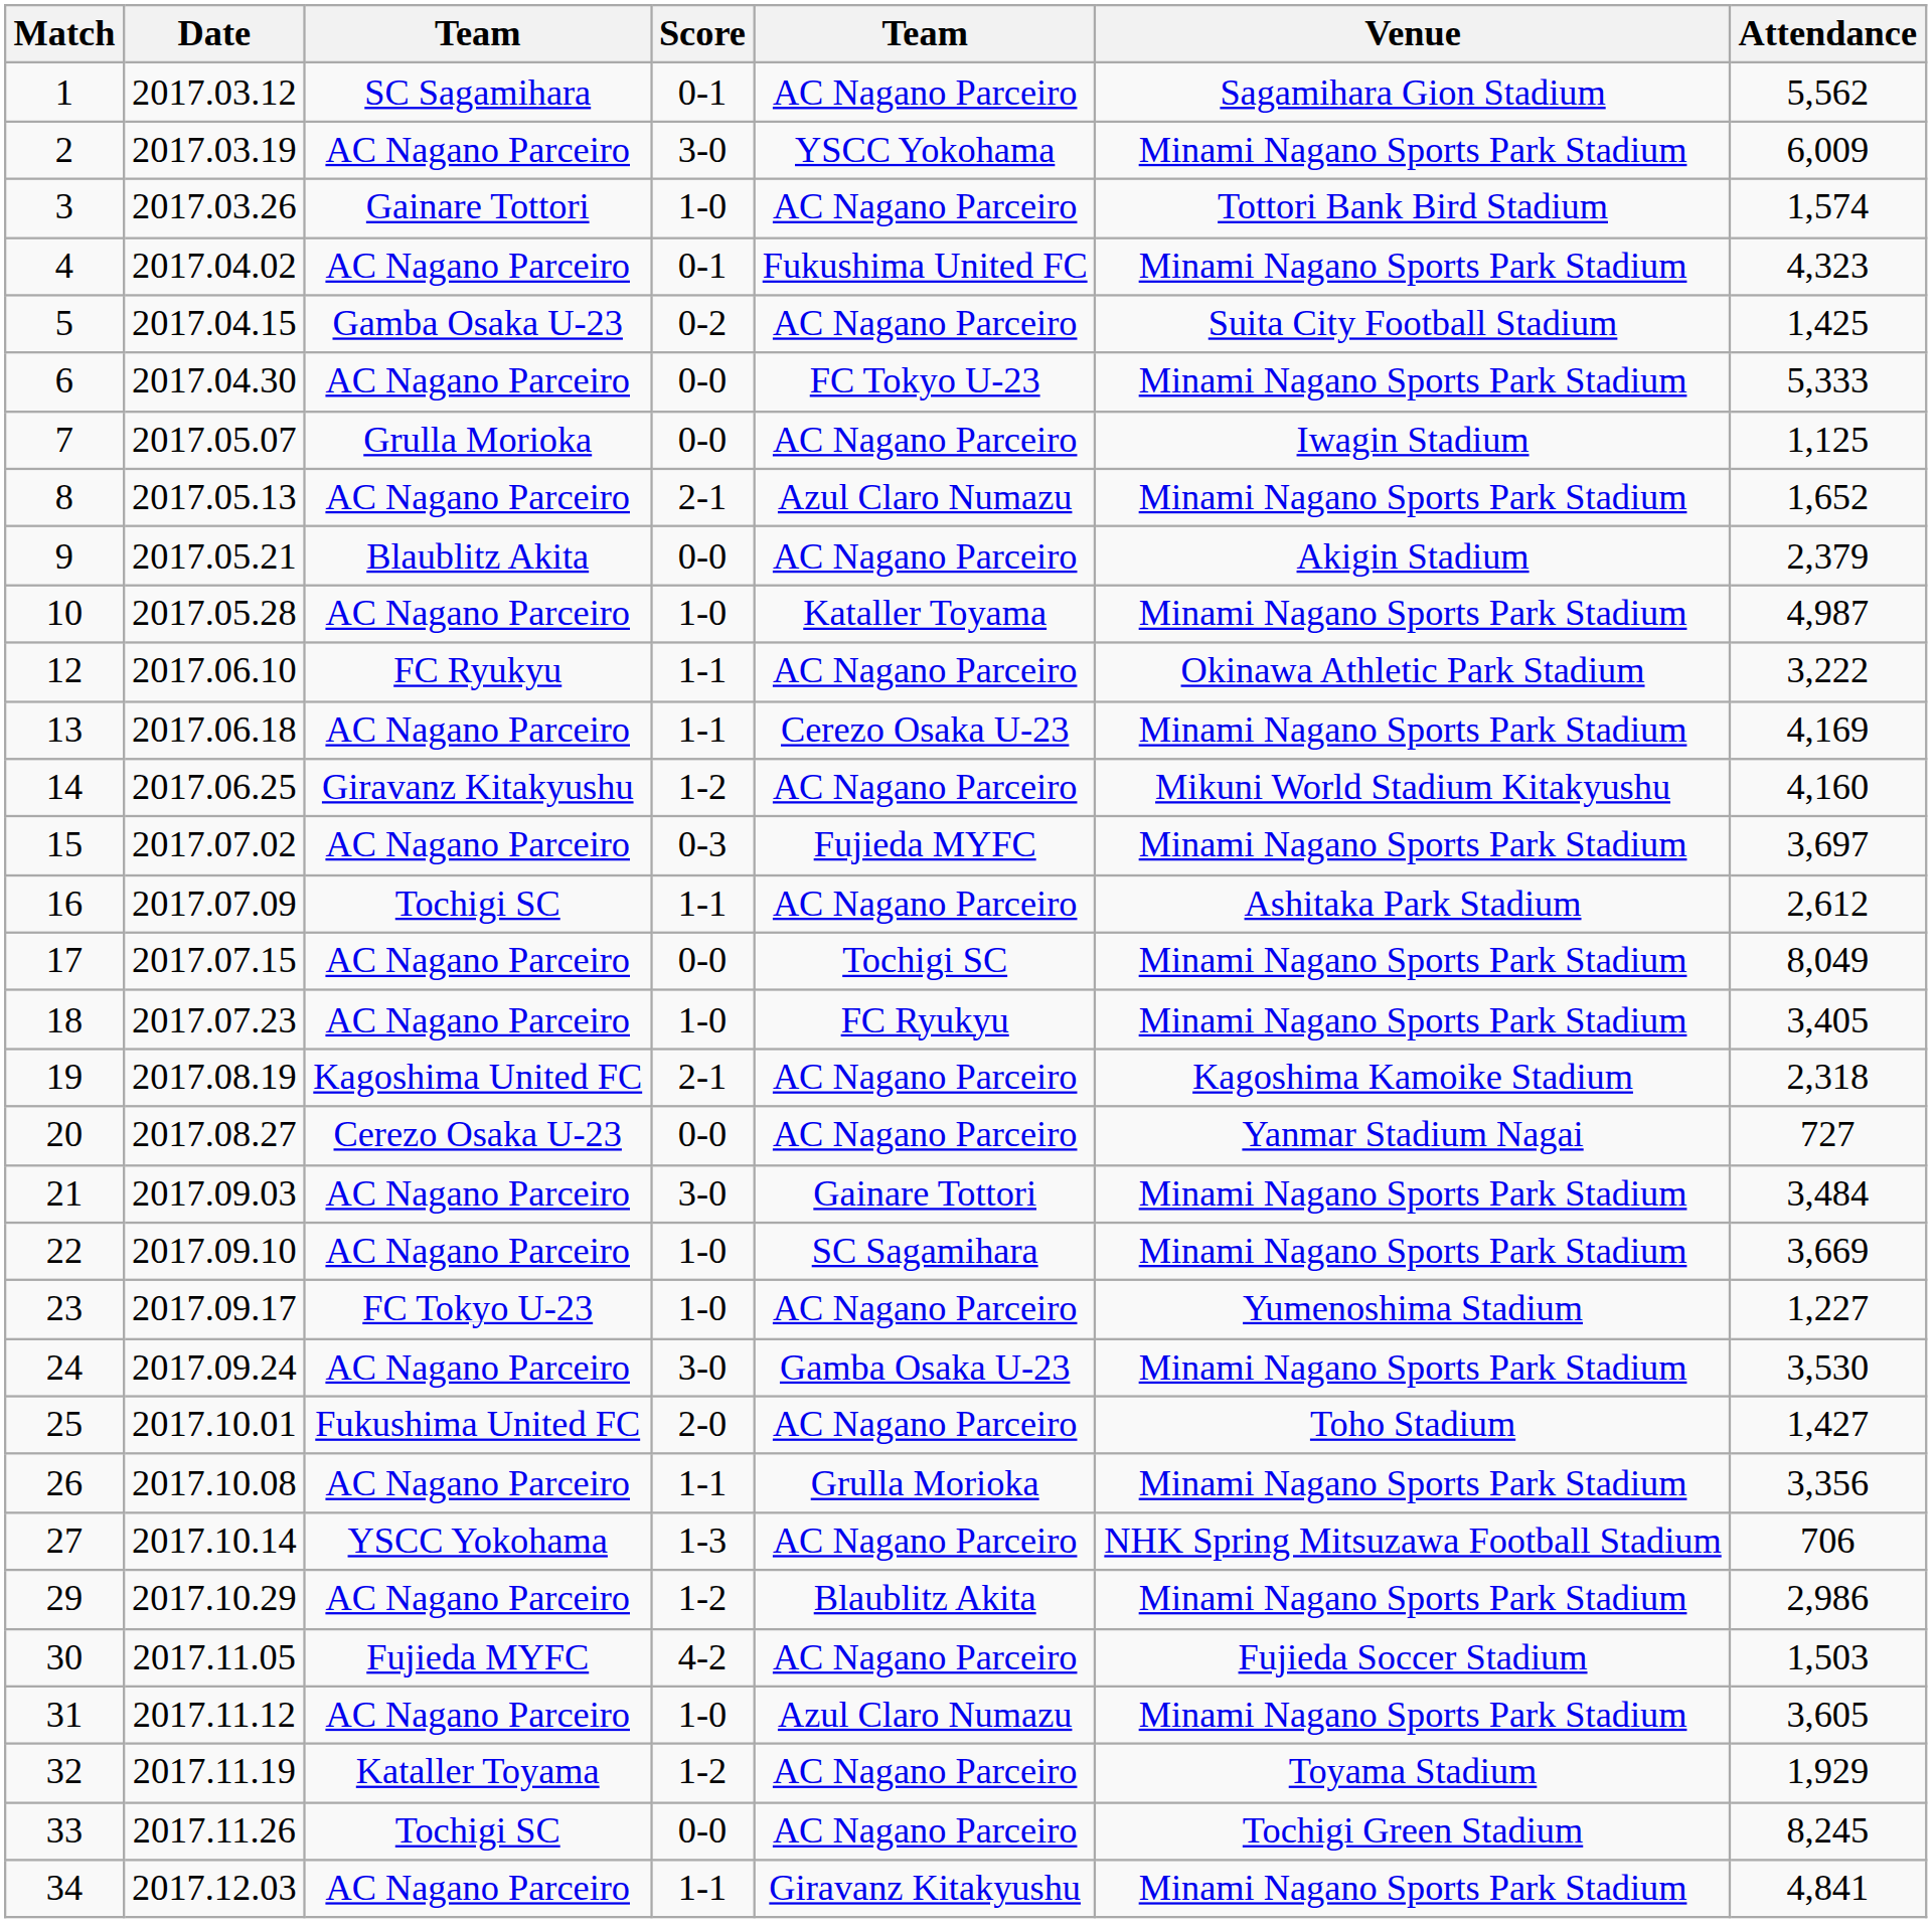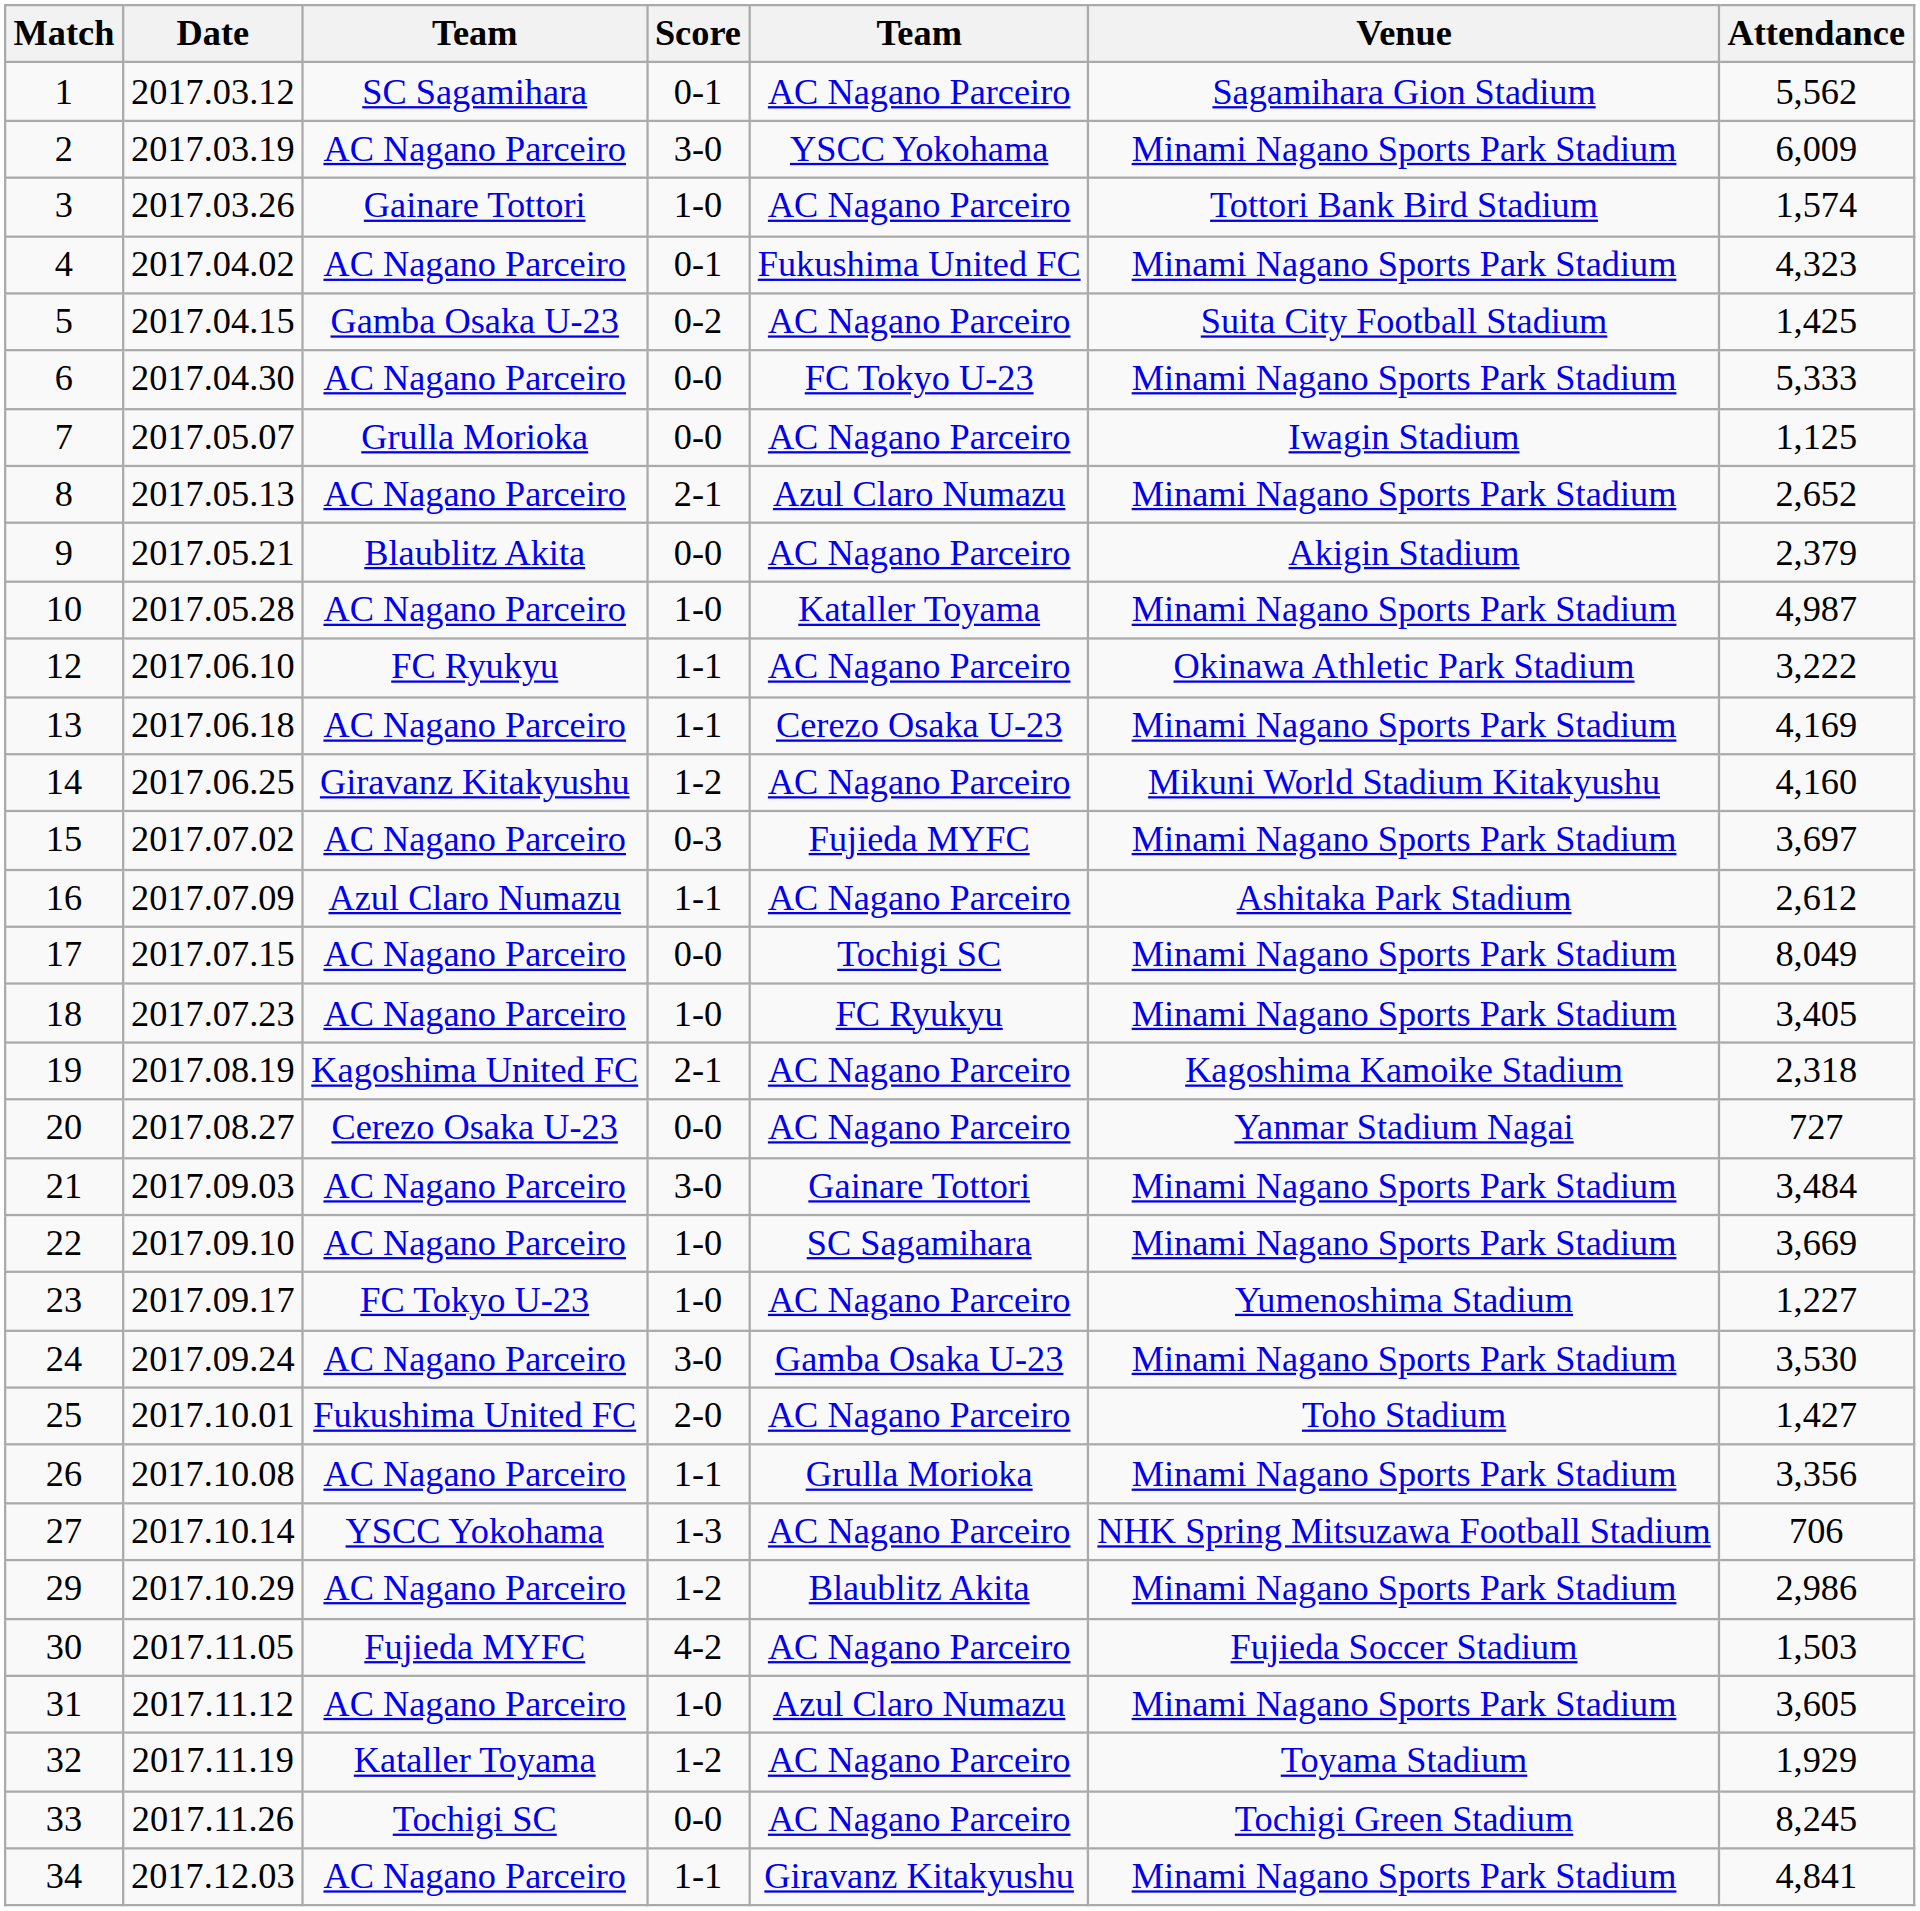 <table class="wikitable" style="text-align:center;">
 <tr>
 <th>Match</th>
 <th>Date</th>
 <th>Team</th>
 <th>Score</th>
 <th>Team</th>
 <th>Venue</th>
 <th>Attendance</th>
 </tr>
 <tr>
 <td>1</td>
 <td>2017.03.12</td>
 <td><a href='#'>SC Sagamihara</a></td>
 <td>0-1</td>
 <td><a href='#'>AC Nagano Parceiro</a></td>
 <td><a href='#'>Sagamihara Gion Stadium</a></td>
 <td>5,562</td>
 </tr>
 <tr>
 <td>2</td>
 <td>2017.03.19</td>
 <td><a href='#'>AC Nagano Parceiro</a></td>
 <td>3-0</td>
 <td><a href='#'>YSCC Yokohama</a></td>
 <td><a href='#'>Minami Nagano Sports Park Stadium</a></td>
 <td>6,009</td>
 </tr>
 <tr>
 <td>3</td>
 <td>2017.03.26</td>
 <td><a href='#'>Gainare Tottori</a></td>
 <td>1-0</td>
 <td><a href='#'>AC Nagano Parceiro</a></td>
 <td><a href='#'>Tottori Bank Bird Stadium</a></td>
 <td>1,574</td>
 </tr>
 <tr>
 <td>4</td>
 <td>2017.04.02</td>
 <td><a href='#'>AC Nagano Parceiro</a></td>
 <td>0-1</td>
 <td><a href='#'>Fukushima United FC</a></td>
 <td><a href='#'>Minami Nagano Sports Park Stadium</a></td>
 <td>4,323</td>
 </tr>
 <tr>
 <td>5</td>
 <td>2017.04.15</td>
 <td><a href='#'>Gamba Osaka U-23</a></td>
 <td>0-2</td>
 <td><a href='#'>AC Nagano Parceiro</a></td>
 <td><a href='#'>Suita City Football Stadium</a></td>
 <td>1,425</td>
 </tr>
 <tr>
 <td>6</td>
 <td>2017.04.30</td>
 <td><a href='#'>AC Nagano Parceiro</a></td>
 <td>0-0</td>
 <td><a href='#'>FC Tokyo U-23</a></td>
 <td><a href='#'>Minami Nagano Sports Park Stadium</a></td>
 <td>5,333</td>
 </tr>
 <tr>
 <td>7</td>
 <td>2017.05.07</td>
 <td><a href='#'>Grulla Morioka</a></td>
 <td>0-0</td>
 <td><a href='#'>AC Nagano Parceiro</a></td>
 <td><a href='#'>Iwagin Stadium</a></td>
 <td>1,125</td>
 </tr>
 <tr>
 <td>8</td>
 <td>2017.05.13</td>
 <td><a href='#'>AC Nagano Parceiro</a></td>
 <td>2-1</td>
 <td><a href='#'>Azul Claro Numazu</a></td>
 <td><a href='#'>Minami Nagano Sports Park Stadium</a></td>
-<td>1,652</td>
+<td>2,652</td>
 </tr>
 <tr>
 <td>9</td>
 <td>2017.05.21</td>
 <td><a href='#'>Blaublitz Akita</a></td>
 <td>0-0</td>
 <td><a href='#'>AC Nagano Parceiro</a></td>
 <td><a href='#'>Akigin Stadium</a></td>
 <td>2,379</td>
 </tr>
 <tr>
 <td>10</td>
 <td>2017.05.28</td>
 <td><a href='#'>AC Nagano Parceiro</a></td>
 <td>1-0</td>
 <td><a href='#'>Kataller Toyama</a></td>
 <td><a href='#'>Minami Nagano Sports Park Stadium</a></td>
 <td>4,987</td>
 </tr>
 <tr>
 <td>12</td>
 <td>2017.06.10</td>
 <td><a href='#'>FC Ryukyu</a></td>
 <td>1-1</td>
 <td><a href='#'>AC Nagano Parceiro</a></td>
 <td><a href='#'>Okinawa Athletic Park Stadium</a></td>
 <td>3,222</td>
 </tr>
 <tr>
 <td>13</td>
 <td>2017.06.18</td>
 <td><a href='#'>AC Nagano Parceiro</a></td>
 <td>1-1</td>
 <td><a href='#'>Cerezo Osaka U-23</a></td>
 <td><a href='#'>Minami Nagano Sports Park Stadium</a></td>
 <td>4,169</td>
 </tr>
 <tr>
 <td>14</td>
 <td>2017.06.25</td>
 <td><a href='#'>Giravanz Kitakyushu</a></td>
 <td>1-2</td>
 <td><a href='#'>AC Nagano Parceiro</a></td>
 <td><a href='#'>Mikuni World Stadium Kitakyushu</a></td>
 <td>4,160</td>
 </tr>
 <tr>
 <td>15</td>
 <td>2017.07.02</td>
 <td><a href='#'>AC Nagano Parceiro</a></td>
 <td>0-3</td>
 <td><a href='#'>Fujieda MYFC</a></td>
 <td><a href='#'>Minami Nagano Sports Park Stadium</a></td>
 <td>3,697</td>
 </tr>
 <tr>
 <td>16</td>
 <td>2017.07.09</td>
-<td><a href='#'>Tochigi SC</a></td>
+<td><a href='#'>Azul Claro Numazu</a></td>
 <td>1-1</td>
 <td><a href='#'>AC Nagano Parceiro</a></td>
 <td><a href='#'>Ashitaka Park Stadium</a></td>
 <td>2,612</td>
 </tr>
 <tr>
 <td>17</td>
 <td>2017.07.15</td>
 <td><a href='#'>AC Nagano Parceiro</a></td>
 <td>0-0</td>
 <td><a href='#'>Tochigi SC</a></td>
 <td><a href='#'>Minami Nagano Sports Park Stadium</a></td>
 <td>8,049</td>
 </tr>
 <tr>
 <td>18</td>
 <td>2017.07.23</td>
 <td><a href='#'>AC Nagano Parceiro</a></td>
 <td>1-0</td>
 <td><a href='#'>FC Ryukyu</a></td>
 <td><a href='#'>Minami Nagano Sports Park Stadium</a></td>
 <td>3,405</td>
 </tr>
 <tr>
 <td>19</td>
 <td>2017.08.19</td>
 <td><a href='#'>Kagoshima United FC</a></td>
 <td>2-1</td>
 <td><a href='#'>AC Nagano Parceiro</a></td>
 <td><a href='#'>Kagoshima Kamoike Stadium</a></td>
 <td>2,318</td>
 </tr>
 <tr>
 <td>20</td>
 <td>2017.08.27</td>
 <td><a href='#'>Cerezo Osaka U-23</a></td>
 <td>0-0</td>
 <td><a href='#'>AC Nagano Parceiro</a></td>
 <td><a href='#'>Yanmar Stadium Nagai</a></td>
 <td>727</td>
 </tr>
 <tr>
 <td>21</td>
 <td>2017.09.03</td>
 <td><a href='#'>AC Nagano Parceiro</a></td>
 <td>3-0</td>
 <td><a href='#'>Gainare Tottori</a></td>
 <td><a href='#'>Minami Nagano Sports Park Stadium</a></td>
 <td>3,484</td>
 </tr>
 <tr>
 <td>22</td>
 <td>2017.09.10</td>
 <td><a href='#'>AC Nagano Parceiro</a></td>
 <td>1-0</td>
 <td><a href='#'>SC Sagamihara</a></td>
 <td><a href='#'>Minami Nagano Sports Park Stadium</a></td>
 <td>3,669</td>
 </tr>
 <tr>
 <td>23</td>
 <td>2017.09.17</td>
 <td><a href='#'>FC Tokyo U-23</a></td>
 <td>1-0</td>
 <td><a href='#'>AC Nagano Parceiro</a></td>
 <td><a href='#'>Yumenoshima Stadium</a></td>
 <td>1,227</td>
 </tr>
 <tr>
 <td>24</td>
 <td>2017.09.24</td>
 <td><a href='#'>AC Nagano Parceiro</a></td>
 <td>3-0</td>
 <td><a href='#'>Gamba Osaka U-23</a></td>
 <td><a href='#'>Minami Nagano Sports Park Stadium</a></td>
 <td>3,530</td>
 </tr>
 <tr>
 <td>25</td>
 <td>2017.10.01</td>
 <td><a href='#'>Fukushima United FC</a></td>
 <td>2-0</td>
 <td><a href='#'>AC Nagano Parceiro</a></td>
 <td><a href='#'>Toho Stadium</a></td>
 <td>1,427</td>
 </tr>
 <tr>
 <td>26</td>
 <td>2017.10.08</td>
 <td><a href='#'>AC Nagano Parceiro</a></td>
 <td>1-1</td>
 <td><a href='#'>Grulla Morioka</a></td>
 <td><a href='#'>Minami Nagano Sports Park Stadium</a></td>
 <td>3,356</td>
 </tr>
 <tr>
 <td>27</td>
 <td>2017.10.14</td>
 <td><a href='#'>YSCC Yokohama</a></td>
 <td>1-3</td>
 <td><a href='#'>AC Nagano Parceiro</a></td>
 <td><a href='#'>NHK Spring Mitsuzawa Football Stadium</a></td>
 <td>706</td>
 </tr>
 <tr>
 <td>29</td>
 <td>2017.10.29</td>
 <td><a href='#'>AC Nagano Parceiro</a></td>
 <td>1-2</td>
 <td><a href='#'>Blaublitz Akita</a></td>
 <td><a href='#'>Minami Nagano Sports Park Stadium</a></td>
 <td>2,986</td>
 </tr>
 <tr>
 <td>30</td>
 <td>2017.11.05</td>
 <td><a href='#'>Fujieda MYFC</a></td>
 <td>4-2</td>
 <td><a href='#'>AC Nagano Parceiro</a></td>
 <td><a href='#'>Fujieda Soccer Stadium</a></td>
 <td>1,503</td>
 </tr>
 <tr>
 <td>31</td>
 <td>2017.11.12</td>
 <td><a href='#'>AC Nagano Parceiro</a></td>
 <td>1-0</td>
 <td><a href='#'>Azul Claro Numazu</a></td>
 <td><a href='#'>Minami Nagano Sports Park Stadium</a></td>
 <td>3,605</td>
 </tr>
 <tr>
 <td>32</td>
 <td>2017.11.19</td>
 <td><a href='#'>Kataller Toyama</a></td>
 <td>1-2</td>
 <td><a href='#'>AC Nagano Parceiro</a></td>
 <td><a href='#'>Toyama Stadium</a></td>
 <td>1,929</td>
 </tr>
 <tr>
 <td>33</td>
 <td>2017.11.26</td>
 <td><a href='#'>Tochigi SC</a></td>
 <td>0-0</td>
 <td><a href='#'>AC Nagano Parceiro</a></td>
 <td><a href='#'>Tochigi Green Stadium</a></td>
 <td>8,245</td>
 </tr>
 <tr>
 <td>34</td>
 <td>2017.12.03</td>
 <td><a href='#'>AC Nagano Parceiro</a></td>
 <td>1-1</td>
 <td><a href='#'>Giravanz Kitakyushu</a></td>
 <td><a href='#'>Minami Nagano Sports Park Stadium</a></td>
 <td>4,841</td>
 </tr>
 </table>
